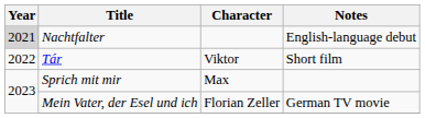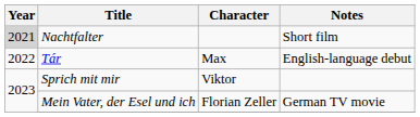 <table class="wikitable">
 <tr>
 <th>Year</th>
 <th>Title</th>
 <th>Character</th>
 <th>Notes</th>
 </tr>
 <tr>
 <td style="background: lightgrey;">2021</td>
 <td><em>Nachtfalter</em></td>
 <td></td>
-<td>English-language debut</td>
+<td>Short film</td>
 </tr>
 <tr>
 <td>2022</td>
 <td><em><a href='#'>Tár</a></em></td>
-<td>Viktor</td>
-<td>Short film</td>
+<td>Max</td>
+<td>English-language debut</td>
 </tr>
 <tr>
 <td rowspan=3>2023</td>
 <td><em>Sprich mit mir</em></td>
-<td>Max</td>
+<td>Viktor</td>
 <td></td>
 </tr>
 <tr>
 <td><em>Mein Vater, der Esel und ich</em></td>
 <td>Florian Zeller</td>
 <td>German TV movie</td>
 </tr>
 <tr>
 </tr>
 </table>
